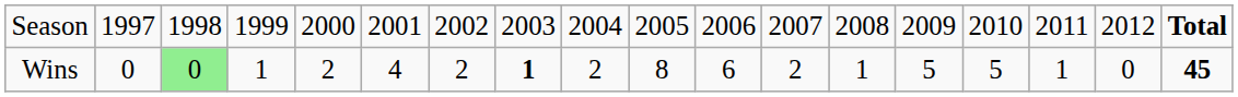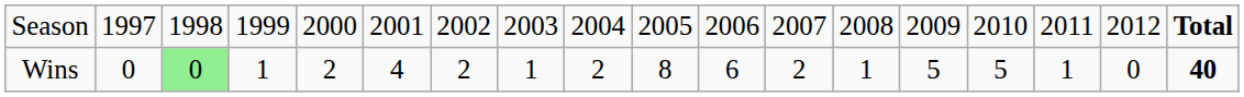 <table class="wikitable sortable">
 <tr>
 <td>Season</td>
 <td>1997</td>
 <td>1998</td>
 <td>1999</td>
 <td>2000</td>
 <td>2001</td>
 <td>2002</td>
 <td>2003</td>
 <td>2004</td>
 <td>2005</td>
 <td>2006</td>
 <td>2007</td>
 <td>2008</td>
 <td>2009</td>
 <td>2010</td>
 <td>2011</td>
 <td>2012</td>
 <td><strong>Total</strong></td>
 </tr>
 <tr align=center>
 <td>Wins</td>
 <td>0</td>
 <td style="background: lightgreen;">0</td>
 <td>1</td>
 <td>2</td>
 <td>4</td>
 <td>2</td>
-<td><strong>1</strong></td>
+<td>1</td>
 <td>2</td>
 <td>8</td>
 <td>6</td>
 <td>2</td>
 <td>1</td>
 <td>5</td>
 <td>5</td>
 <td>1</td>
 <td>0</td>
-<td><strong>45</strong></td>
+<td><strong>40</strong></td>
 </tr>
 </table>
